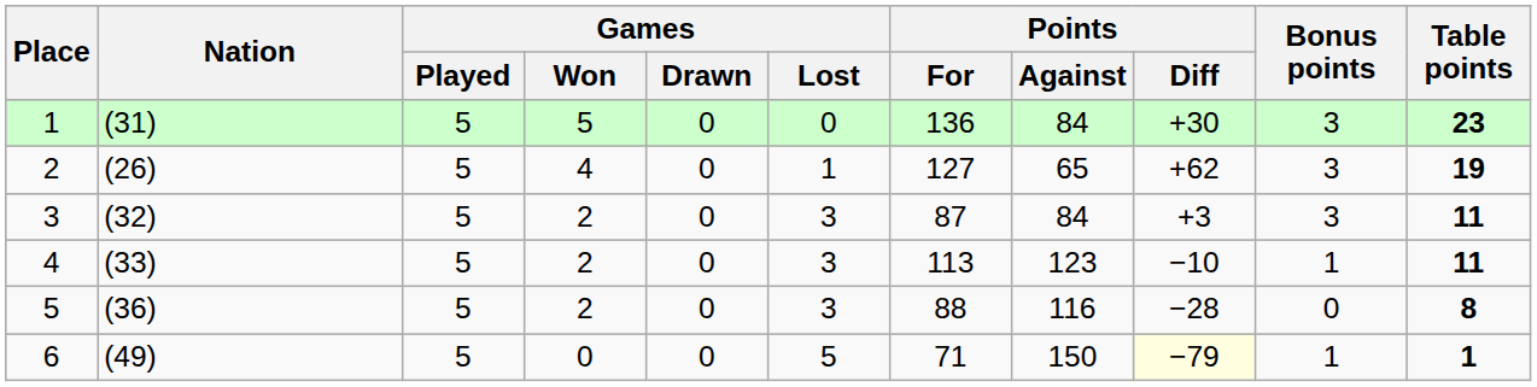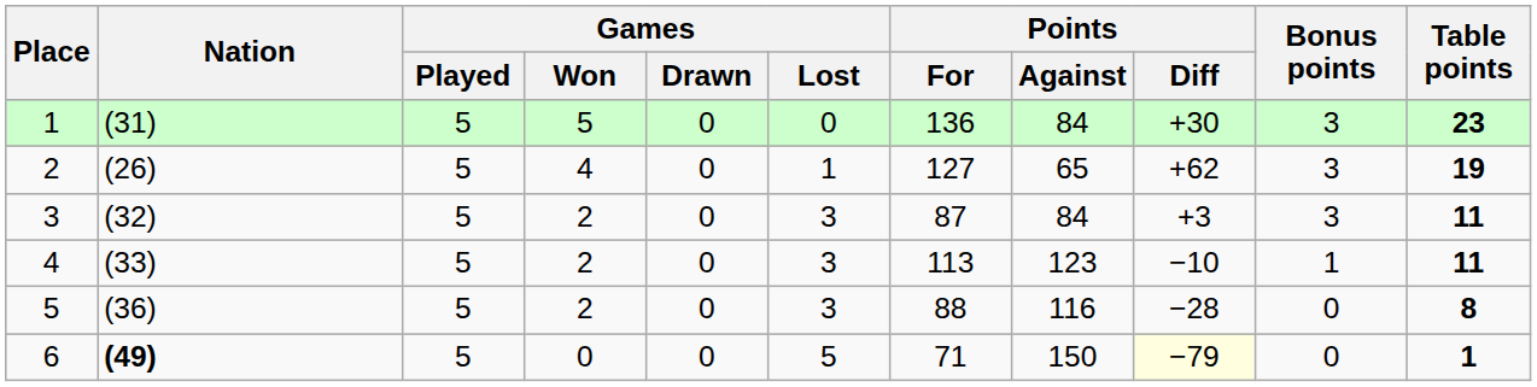 <table class="wikitable" style="text-align:center">
 <tr>
 <th rowspan=2 width="6%">Place</th>
 <th rowspan=2 width="20%">Nation</th>
 <th colspan=4 width="40%">Games</th>
 <th colspan=3 width="24%">Points</th>
 <th rowspan=2 width="10%">Bonus<br>points</th>
 <th rowspan=2 width="10%">Table<br>points</th>
 </tr>
 <tr>
 <th width="8%">Played</th>
 <th width="8%">Won</th>
 <th width="8%">Drawn</th>
 <th width="8%">Lost</th>
 <th width="8%">For</th>
 <th width="8%">Against</th>
 <th width="8%">Diff</th>
 </tr>
 <tr bgcolor="#ccffcc">
 <td>1</td>
 <td align=left> (31)</td>
 <td>5</td>
 <td>5</td>
 <td>0</td>
 <td>0</td>
 <td>136</td>
 <td>84</td>
 <td>+30</td>
 <td>3</td>
 <td><strong>23</strong></td>
 </tr>
 <tr>
 <td>2</td>
 <td align=left> (26)</td>
 <td>5</td>
 <td>4</td>
 <td>0</td>
 <td>1</td>
 <td>127</td>
 <td>65</td>
 <td>+62</td>
 <td>3</td>
 <td><strong>19</strong></td>
 </tr>
 <tr>
 <td>3</td>
 <td align=left> (32)</td>
 <td>5</td>
 <td>2</td>
 <td>0</td>
 <td>3</td>
 <td>87</td>
 <td>84</td>
 <td>+3</td>
 <td>3</td>
 <td><strong>11</strong></td>
 </tr>
 <tr>
 <td>4</td>
 <td align=left> (33)</td>
 <td>5</td>
 <td>2</td>
 <td>0</td>
 <td>3</td>
 <td>113</td>
 <td>123</td>
 <td>−10</td>
 <td>1</td>
 <td><strong>11</strong></td>
 </tr>
 <tr>
 <td>5</td>
 <td align=left> (36)</td>
 <td>5</td>
 <td>2</td>
 <td>0</td>
 <td>3</td>
 <td>88</td>
 <td>116</td>
 <td>−28</td>
 <td>0</td>
 <td><strong>8</strong></td>
 </tr>
 <tr>
 <td>6</td>
-<td align=left> (49)</td>
+<td align=left><strong> (49)</strong></td>
 <td>5</td>
 <td>0</td>
 <td>0</td>
 <td>5</td>
 <td>71</td>
 <td>150</td>
 <td style="background: lightyellow;">−79</td>
-<td>1</td>
+<td>0</td>
 <td><strong>1</strong></td>
 </tr>
 </table>
